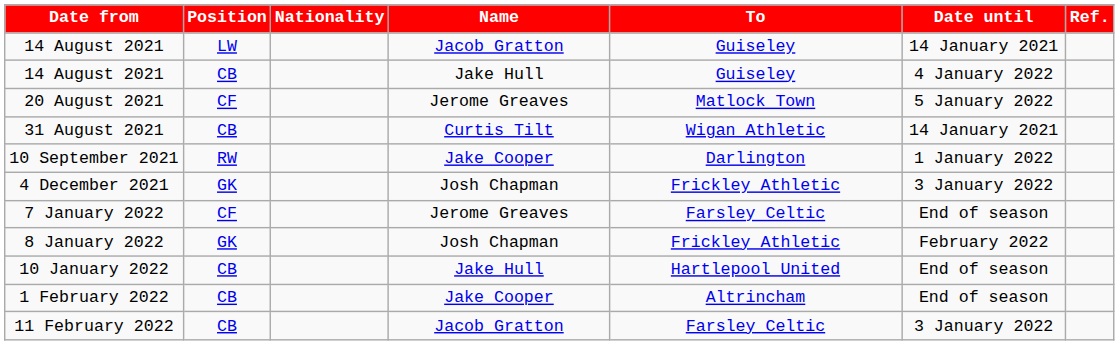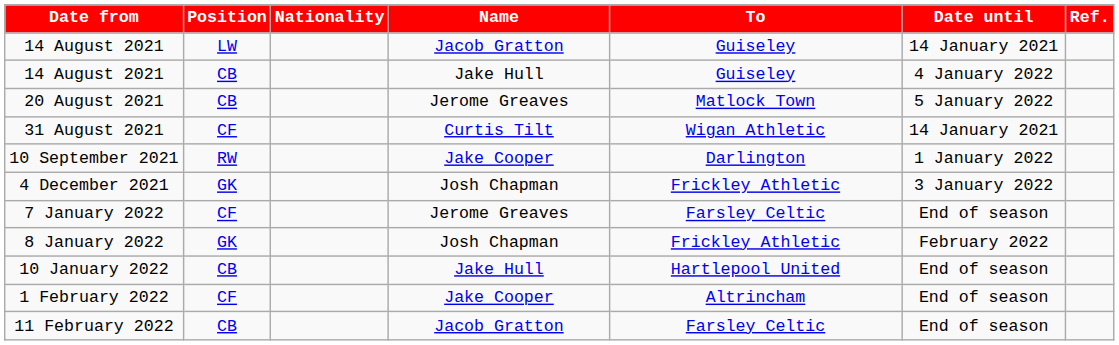 <table class="wikitable"  style="text-align:center; font-size:90%; ">
 <tr>
 <th style="background:red;color:white; width:120px;">Date from</th>
 <th style="background:red;color:white; width:50px;">Position</th>
 <th style="background:red;color:white; width:50px;">Nationality</th>
 <th style="background:red;color:white; width:150px;">Name</th>
 <th style="background:red;color:white; width:200px;">To</th>
 <th style="background:red;color:white; width:110px;">Date until</th>
 <th style="background:red;color:white; width:25px;">Ref.</th>
 </tr>
 <tr>
 <td>14 August 2021</td>
 <td><a href='#'>LW</a></td>
 <td></td>
 <td><a href='#'>Jacob Gratton</a></td>
 <td> <a href='#'>Guiseley</a></td>
 <td>14 January 2021</td>
 <td></td>
 </tr>
 <tr>
 <td>14 August 2021</td>
 <td><a href='#'>CB</a></td>
 <td></td>
 <td>Jake Hull</td>
 <td> <a href='#'>Guiseley</a></td>
 <td>4 January 2022</td>
 <td></td>
 </tr>
 <tr>
 <td>20 August 2021</td>
-<td><a href='#'>CF</a></td>
+<td><a href='#'>CB</a></td>
 <td></td>
 <td>Jerome Greaves</td>
 <td> <a href='#'>Matlock Town</a></td>
 <td>5 January 2022</td>
 <td></td>
 </tr>
 <tr>
 <td>31 August 2021</td>
-<td><a href='#'>CB</a></td>
+<td><a href='#'>CF</a></td>
 <td></td>
 <td><a href='#'>Curtis Tilt</a></td>
 <td> <a href='#'>Wigan Athletic</a></td>
 <td>14 January 2021</td>
 <td></td>
 </tr>
 <tr>
 <td>10 September 2021</td>
 <td><a href='#'>RW</a></td>
 <td></td>
 <td><a href='#'>Jake Cooper</a></td>
 <td> <a href='#'>Darlington</a></td>
 <td>1 January 2022</td>
 <td></td>
 </tr>
 <tr>
 <td>4 December 2021</td>
 <td><a href='#'>GK</a></td>
 <td></td>
 <td>Josh Chapman</td>
 <td> <a href='#'>Frickley Athletic</a></td>
 <td>3 January 2022</td>
 <td></td>
 </tr>
 <tr>
 <td>7 January 2022</td>
 <td><a href='#'>CF</a></td>
 <td></td>
 <td>Jerome Greaves</td>
 <td> <a href='#'>Farsley Celtic</a></td>
 <td>End of season</td>
 <td></td>
 </tr>
 <tr>
 <td>8 January 2022</td>
 <td><a href='#'>GK</a></td>
 <td></td>
 <td>Josh Chapman</td>
 <td> <a href='#'>Frickley Athletic</a></td>
 <td>February 2022</td>
 <td></td>
 </tr>
 <tr>
 <td>10 January 2022</td>
 <td><a href='#'>CB</a></td>
 <td></td>
 <td><a href='#'>Jake Hull</a></td>
 <td> <a href='#'>Hartlepool United</a></td>
 <td>End of season</td>
 <td></td>
 </tr>
 <tr>
 <td>1 February 2022</td>
-<td><a href='#'>CB</a></td>
+<td><a href='#'>CF</a></td>
 <td></td>
 <td><a href='#'>Jake Cooper</a></td>
 <td> <a href='#'>Altrincham</a></td>
 <td>End of season</td>
 <td></td>
 </tr>
 <tr>
 <td>11 February 2022</td>
 <td><a href='#'>CB</a></td>
 <td></td>
 <td><a href='#'>Jacob Gratton</a></td>
 <td> <a href='#'>Farsley Celtic</a></td>
-<td>3 January 2022</td>
+<td>End of season</td>
 <td></td>
 </tr>
 </table>
